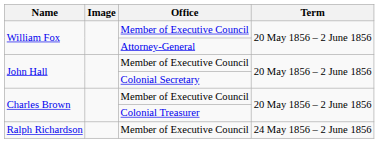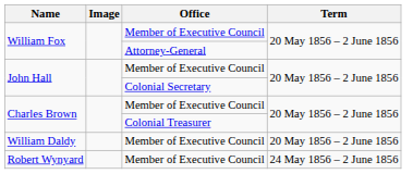 <table class="wikitable">
 <tr>
 <th>Name</th>
 <th>Image</th>
 <th>Office</th>
 <th>Term</th>
 </tr>
 <tr>
 <td rowspan=2><a href='#'>William Fox</a></td>
 <td rowspan=2></td>
 <td><a href='#'>Member of Executive Council</a></td>
 <td rowspan=2>20 May 1856 – 2 June 1856</td>
 </tr>
 <tr>
 <td><a href='#'>Attorney-General</a></td>
 </tr>
 <tr>
 <td rowspan=2><a href='#'>John Hall</a></td>
 <td rowspan=2></td>
 <td>Member of Executive Council</td>
 <td rowspan=2>20 May 1856 – 2 June 1856</td>
 </tr>
 <tr>
 <td><a href='#'>Colonial Secretary</a></td>
 </tr>
 <tr>
 <td rowspan=2><a href='#'>Charles Brown</a></td>
 <td rowspan=2></td>
 <td>Member of Executive Council</td>
 <td rowspan=2>20 May 1856 – 2 June 1856</td>
 </tr>
 <tr>
 <td><a href='#'>Colonial Treasurer</a></td>
 </tr>
 <tr>
-<td><a href='#'>Ralph Richardson</a></td>
+<td><a href='#'>William Daldy</a></td>
+<td></td>
+<td>Member of Executive Council</td>
+<td>20 May 1856 – 2 June 1856</td>
+</tr>
+<tr>
+<td><a href='#'>Robert Wynyard</a></td>
 <td></td>
 <td>Member of Executive Council</td>
 <td>24 May 1856 – 2 June 1856</td>
 </tr>
 </table>
